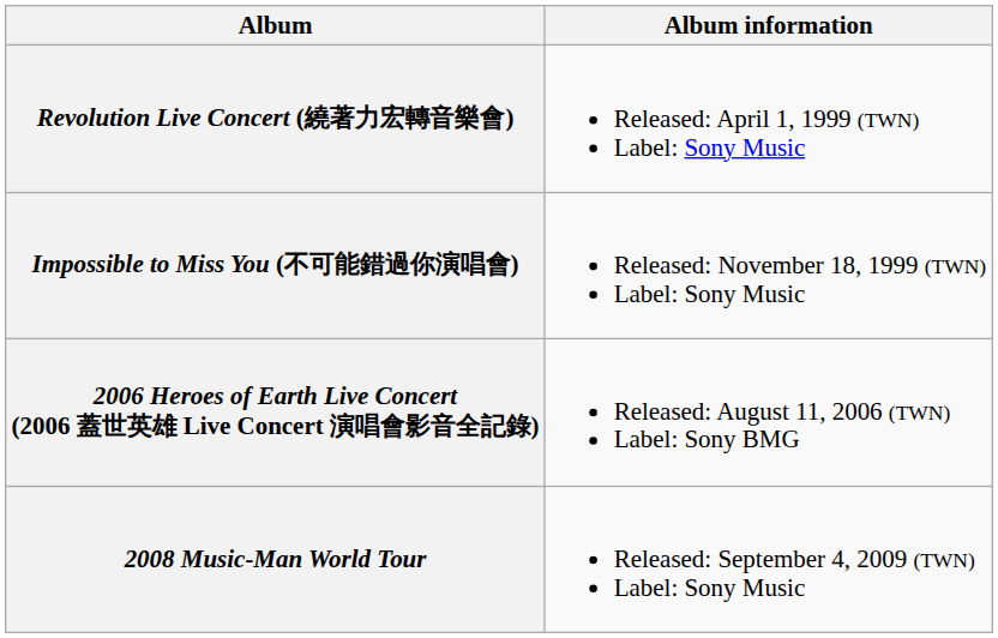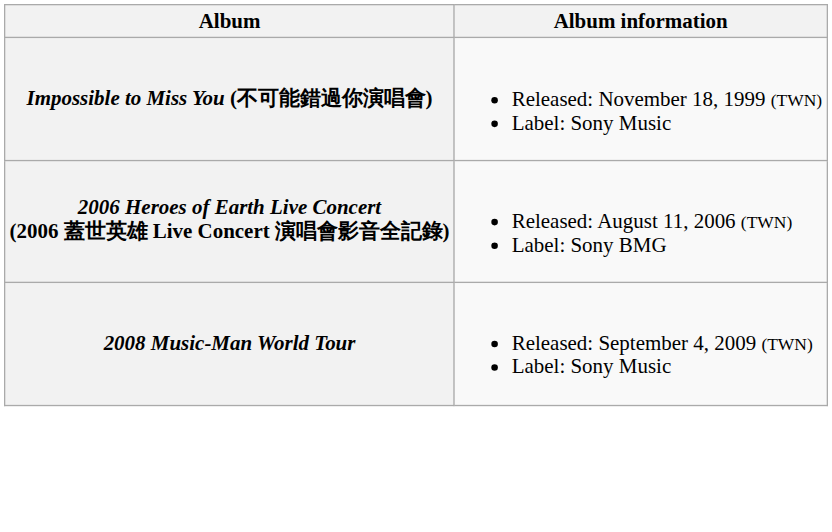 <table class="wikitable plainrowheaders">
 <tr>
 <th align="left">Album</th>
 <th align="left">Album information</th>
-</tr>
-<tr>
-<th scope="row"><em>Revolution Live Concert</em> (繞著力宏轉音樂會)</th>
-<td align="left"><br><ul><li>Released: April 1, 1999 <small>(TWN)</small></li><li>Label: <a href='#'>Sony Music</a></li></ul></td>
 </tr>
 <tr>
 <th scope="row"><em>Impossible to Miss You</em> (不可能錯過你演唱會)</th>
 <td align="left"><br><ul><li>Released: November 18, 1999 <small>(TWN)</small></li><li>Label: Sony Music</li></ul></td>
 </tr>
 <tr>
 <th scope="row"><em>2006 Heroes of Earth Live Concert</em><br>(2006 蓋世英雄 Live Concert 演唱會影音全記錄)</th>
 <td align="left"><br><ul><li>Released: August 11, 2006 <small>(TWN)</small></li><li>Label: Sony BMG</li></ul></td>
 </tr>
 <tr>
 <th scope="row"><em>2008 Music-Man World Tour</em></th>
 <td align="left"><br><ul><li>Released: September 4, 2009 <small>(TWN)</small></li><li>Label: Sony Music</li></ul></td>
 </tr>
 </table>
